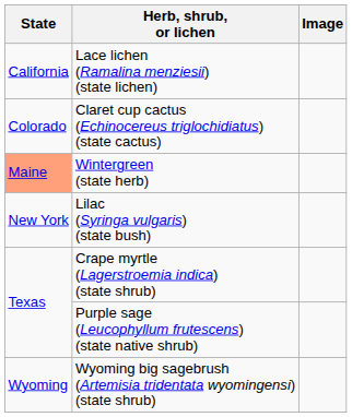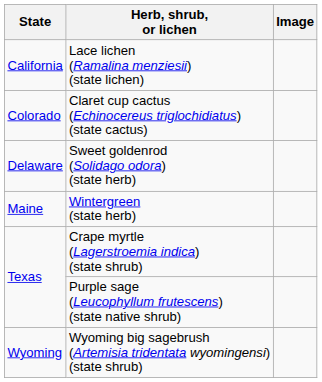 <table class="wikitable">
 <tr>
 <th>State</th>
 <th>Herb, shrub,<br> or lichen</th>
 <th>Image</th>
 </tr>
 <tr>
 <td><a href='#'>California</a></td>
 <td>Lace lichen<br>(<em><a href='#'>Ramalina menziesii</a></em>)<br>(state lichen)</td>
 <td></td>
 </tr>
 <tr>
 <td><a href='#'>Colorado</a></td>
 <td>Claret cup cactus<br>(<em><a href='#'>Echinocereus triglochidiatus</a></em>)<br>(state cactus)</td>
 <td></td>
 </tr>
 <tr>
-<td style="background: lightsalmon;"><a href='#'>Maine</a></td>
-<td><a href='#'>Wintergreen</a><br>(state herb)</td>
+<td><a href='#'>Delaware</a></td>
+<td>Sweet goldenrod<br>(<em><a href='#'>Solidago odora</a></em>)<br>(state herb)</td>
 <td></td>
 </tr>
 <tr>
-<td><a href='#'>New York</a></td>
-<td>Lilac<br>(<em><a href='#'>Syringa vulgaris</a></em>)<br> (state bush)</td>
+<td><a href='#'>Maine</a></td>
+<td><a href='#'>Wintergreen</a><br>(state herb)</td>
 <td></td>
 </tr>
 <tr>
 <td rowspan="2"><a href='#'>Texas</a></td>
 <td>Crape myrtle<br>(<em><a href='#'>Lagerstroemia indica</a></em>)<br>(state shrub)</td>
 <td></td>
 </tr>
 <tr>
 <td>Purple sage<br>(<em><a href='#'>Leucophyllum frutescens</a></em>)<br> (state native shrub)</td>
 <td></td>
 </tr>
 <tr>
 <td><a href='#'>Wyoming</a></td>
 <td>Wyoming big sagebrush<br>(<em><a href='#'>Artemisia tridentata</a> wyomingensi</em>)<br> (state shrub)</td>
 <td></td>
 </tr>
 </table>
